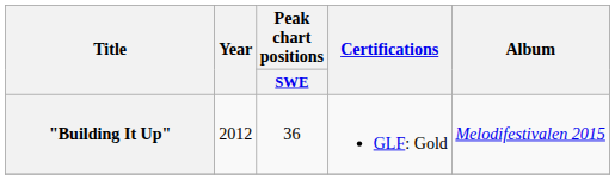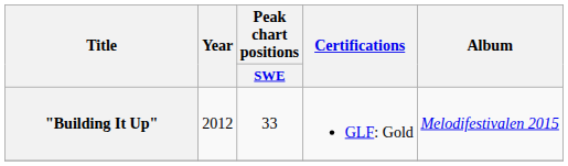 <table class="wikitable plainrowheaders" style="text-align:center;">
 <tr>
 <th scope="col" rowspan="2" style="width:12em;">Title</th>
 <th scope="col" rowspan="2" style="width:1em;">Year</th>
 <th scope="col" colspan="1">Peak chart positions</th>
 <th scope="col" rowspan="2"><a href='#'>Certifications</a></th>
 <th scope="col" rowspan="2">Album</th>
 </tr>
 <tr>
 <th scope="col" style="width:3em;font-size:90%;"><a href='#'>SWE</a><br></th>
 </tr>
 <tr>
 <th scope="row">"Building It Up"</th>
 <td>2012</td>
-<td>36</td>
+<td>33</td>
 <td><br><ul><li><a href='#'>GLF</a>: Gold</li></ul></td>
 <td><em><a href='#'>Melodifestivalen 2015</a></em></td>
 </tr>
 <tr>
 </tr>
 </table>
